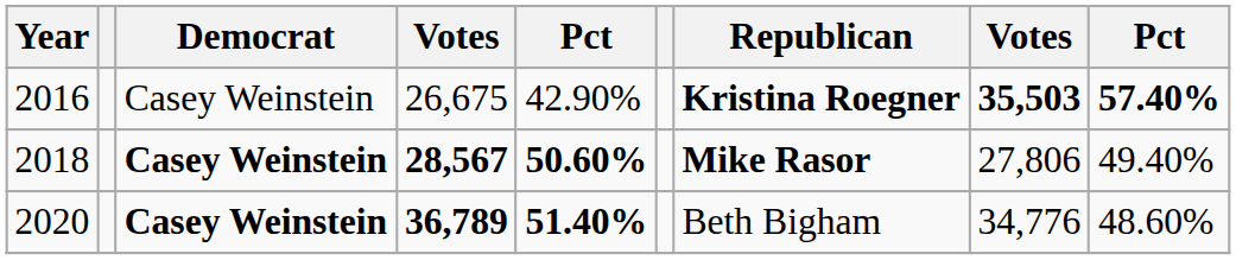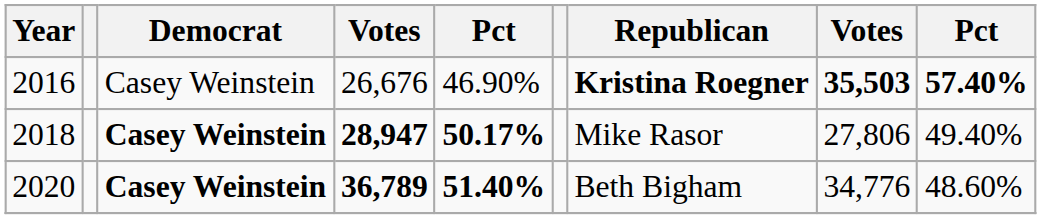 <table class="wikitable" style="margin:0.5em ; font-size:95%">
 <tr>
 <th>Year</th>
 <th></th>
 <th>Democrat</th>
 <th>Votes</th>
 <th>Pct</th>
 <th></th>
 <th>Republican</th>
 <th>Votes</th>
 <th>Pct</th>
 </tr>
 <tr>
 <td>2016</td>
 <td></td>
 <td>Casey Weinstein</td>
-<td>26,675</td>
-<td>42.90%</td>
+<td>26,676</td>
+<td>46.90%</td>
 <td></td>
 <td><strong>Kristina Roegner</strong></td>
 <td><strong>35,503</strong></td>
 <td><strong>57.40%</strong></td>
 </tr>
 <tr>
 <td>2018</td>
 <td></td>
 <td><strong>Casey Weinstein</strong></td>
-<td><strong>28,567</strong></td>
-<td><strong>50.60%</strong></td>
+<td><strong>28,947</strong></td>
+<td><strong>50.17%</strong></td>
 <td></td>
-<td><strong>Mike Rasor</strong></td>
+<td>Mike Rasor</td>
 <td>27,806</td>
 <td>49.40%</td>
 </tr>
 <tr>
 <td>2020</td>
 <td></td>
 <td><strong>Casey Weinstein</strong></td>
 <td><strong>36,789	</strong></td>
 <td><strong>51.40%</strong></td>
 <td></td>
 <td>Beth Bigham</td>
 <td>34,776</td>
 <td>48.60%</td>
 </tr>
 <tr>
 </tr>
 </table>
